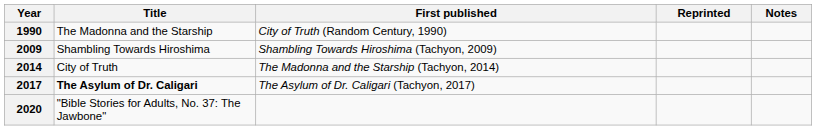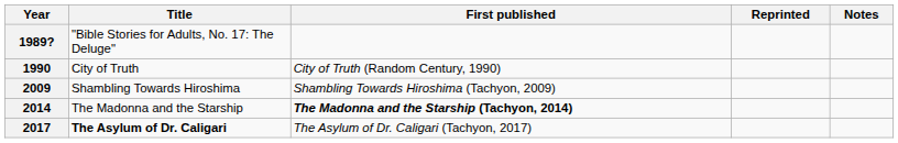 <table class="wikitable sortable" width="90%">
 <tr>
 <th>Year</th>
 <th width="25%">Title</th>
 <th>First published</th>
 <th>Reprinted</th>
 <th>Notes</th>
 </tr>
 <tr>
+<th>1989?</th>
+<td>"Bible Stories for Adults, No. 17: The Deluge"</td>
+<td></td>
+<td></td>
+<td></td>
+</tr>
+<tr>
 <th>1990</th>
-<td>The Madonna and the Starship</td>
+<td>City of Truth</td>
 <td><em>City of Truth</em> (Random Century, 1990)</td>
 <td></td>
 <td></td>
 </tr>
 <tr>
 <th>2009</th>
 <td>Shambling Towards Hiroshima</td>
 <td><em>Shambling Towards Hiroshima</em> (Tachyon, 2009)</td>
 <td></td>
 <td></td>
 </tr>
 <tr>
 <th>2014</th>
-<td>City of Truth</td>
-<td><em>The Madonna and the Starship</em> (Tachyon, 2014)</td>
+<td>The Madonna and the Starship</td>
+<td><strong><em>The Madonna and the Starship</em> (Tachyon, 2014)</strong></td>
 <td></td>
 <td></td>
 </tr>
 <tr>
 <th>2017</th>
 <td><strong>The Asylum of Dr. Caligari</strong></td>
 <td><em>The Asylum of Dr. Caligari</em> (Tachyon, 2017)</td>
 <td></td>
 <td></td>
 </tr>
-<tr>
-<th>2020</th>
-<td>"Bible Stories for Adults, No. 37: The Jawbone"</td>
-<td></td>
-<td></td>
-<td></td>
-</tr>
 </table>
